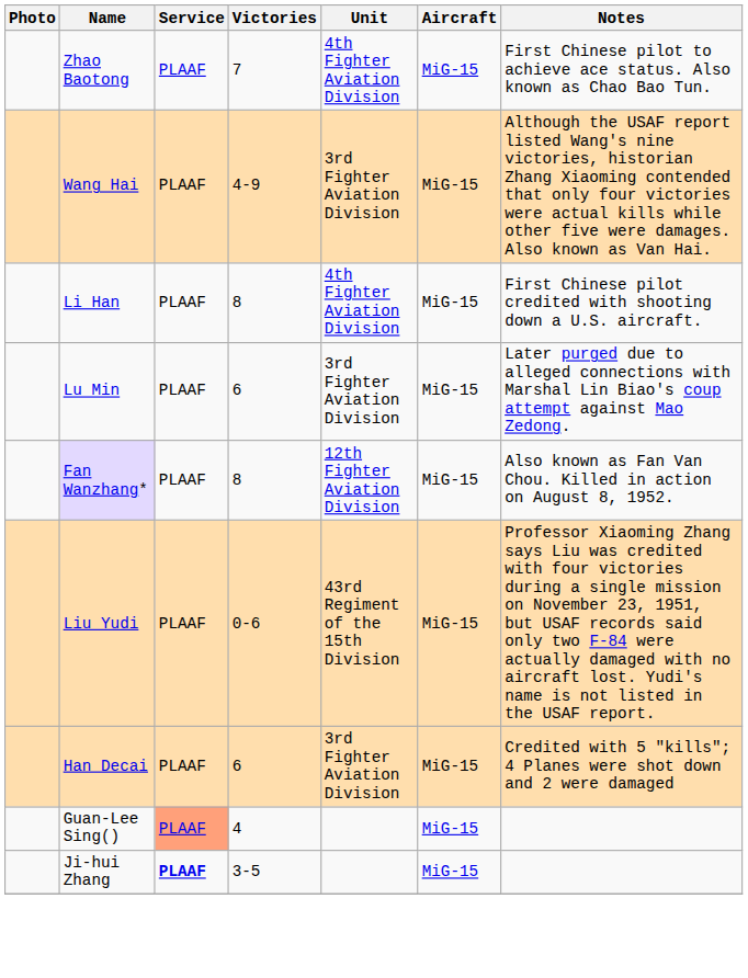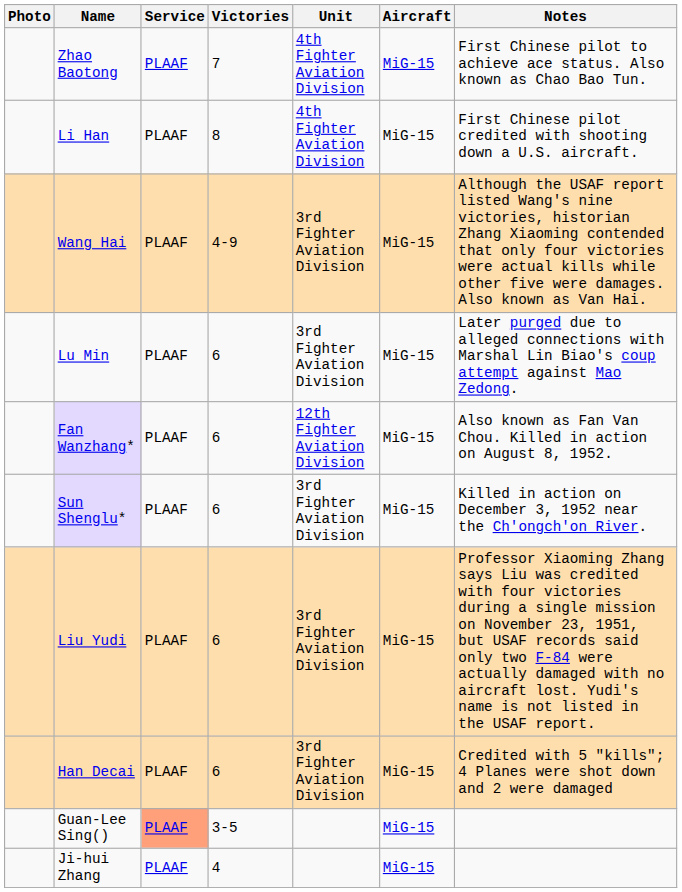 <table class="wikitable sortable" width="98%">
 <tr>
 <th class="unsortable">Photo</th>
 <th>Name</th>
 <th>Service</th>
 <th>Victories</th>
 <th>Unit</th>
 <th>Aircraft</th>
 <th class="unsortable">Notes</th>
 </tr>
 <tr>
 <td></td>
 <td><a href='#'>Zhao Baotong</a></td>
 <td><a href='#'>PLAAF</a></td>
 <td>7</td>
 <td><a href='#'>4th Fighter Aviation Division</a></td>
 <td><a href='#'>MiG-15</a></td>
 <td>First Chinese pilot to achieve ace status. Also known as Chao Bao Tun.</td>
 </tr>
 <tr>
+<td></td>
+<td><a href='#'>Li Han</a></td>
+<td>PLAAF</td>
+<td>8</td>
+<td><a href='#'>4th Fighter Aviation Division</a></td>
+<td>MiG-15</td>
+<td>First Chinese pilot credited with shooting down a U.S. aircraft.</td>
+</tr>
+<tr>
 <td style="background:#ffdead;"></td>
 <td style="background:#ffdead;"><a href='#'>Wang Hai</a></td>
 <td style="background:#ffdead;">PLAAF</td>
 <td style="background:#ffdead;">4-9</td>
 <td style="background:#ffdead;">3rd Fighter Aviation Division</td>
 <td style="background:#ffdead;">MiG-15</td>
 <td style="background:#ffdead;">Although the USAF report listed Wang's nine victories, historian Zhang Xiaoming contended that only four victories were actual kills while other five were damages. Also known as Van Hai.</td>
-</tr>
-<tr>
-<td></td>
-<td><a href='#'>Li Han</a></td>
-<td>PLAAF</td>
-<td>8</td>
-<td><a href='#'>4th Fighter Aviation Division</a></td>
-<td>MiG-15</td>
-<td>First Chinese pilot credited with shooting down a U.S. aircraft.</td>
 </tr>
 <tr>
 <td></td>
 <td><a href='#'>Lu Min</a></td>
 <td>PLAAF</td>
 <td>6</td>
 <td>3rd Fighter Aviation Division</td>
 <td>MiG-15</td>
 <td>Later <a href='#'>purged</a> due to alleged connections with Marshal Lin Biao's <a href='#'>coup attempt</a> against <a href='#'>Mao Zedong</a>.</td>
 </tr>
 <tr>
 <td></td>
 <td style="background:#e3d9ff;"><a href='#'>Fan Wanzhang</a>*</td>
 <td>PLAAF</td>
-<td>8</td>
+<td>6</td>
 <td><a href='#'>12th Fighter Aviation Division</a></td>
 <td>MiG-15</td>
 <td>Also known as Fan Van Chou. Killed in action on August 8, 1952.</td>
 </tr>
 <tr>
+<td></td>
+<td style="background:#e3d9ff;"><a href='#'>Sun Shenglu</a>*</td>
+<td>PLAAF</td>
+<td>6</td>
+<td>3rd Fighter Aviation Division</td>
+<td>MiG-15</td>
+<td>Killed in action on December 3, 1952 near the <a href='#'>Ch'ongch'on River</a>.</td>
+</tr>
+<tr>
 <td style="background:#ffdead;"></td>
 <td style="background:#ffdead;"><a href='#'>Liu Yudi</a></td>
 <td style="background:#ffdead;">PLAAF</td>
-<td style="background:#ffdead;">0-6</td>
-<td style="background:#ffdead;">43rd Regiment of the 15th Division</td>
+<td style="background:#ffdead;">6</td>
+<td style="background:#ffdead;">3rd Fighter Aviation Division</td>
 <td style="background:#ffdead;">MiG-15</td>
 <td style="background:#ffdead;">Professor Xiaoming Zhang says Liu was credited with four victories during a single mission on November 23, 1951, but USAF records said only two <a href='#'>F-84</a> were actually damaged with no aircraft lost. Yudi's name is not listed in the USAF report.</td>
 </tr>
 <tr>
 <td style="background:#ffdead;"></td>
 <td style="background:#ffdead;"><a href='#'>Han Decai</a></td>
 <td style="background:#ffdead;">PLAAF</td>
 <td style="background:#ffdead;">6</td>
 <td style="background:#ffdead;">3rd Fighter Aviation Division</td>
 <td style="background:#ffdead;">MiG-15</td>
 <td style="background:#ffdead;">Credited with 5 "kills"; 4 Planes were shot down and 2 were damaged</td>
 </tr>
 <tr>
 <td></td>
 <td>Guan-Lee Sing()</td>
 <td style="background: lightsalmon;"><a href='#'>PLAAF</a></td>
-<td>4</td>
+<td>3-5</td>
 <td></td>
 <td><a href='#'>MiG-15</a></td>
 <td></td>
 </tr>
 <tr>
 <td></td>
 <td>Ji-hui Zhang</td>
-<td><strong><a href='#'>PLAAF</a></strong></td>
-<td>3-5</td>
+<td><a href='#'>PLAAF</a></td>
+<td>4</td>
 <td></td>
 <td><a href='#'>MiG-15</a></td>
 <td></td>
 </tr>
 <tr>
 </tr>
 </table>
